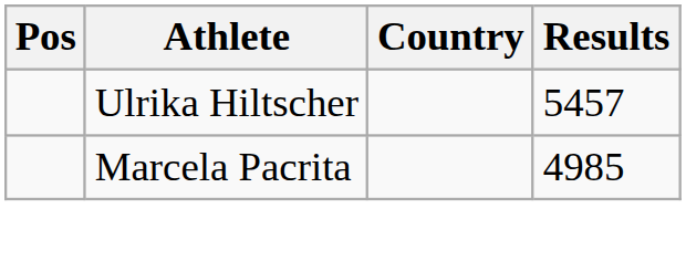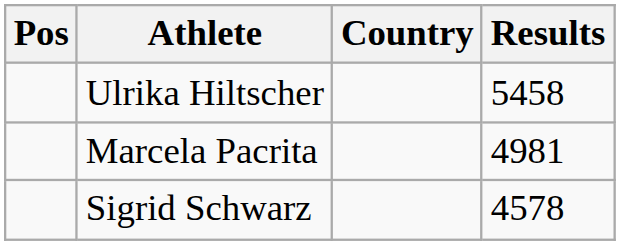 <table class="wikitable">
 <tr>
 <th>Pos</th>
 <th>Athlete</th>
 <th>Country</th>
 <th>Results</th>
 </tr>
 <tr>
 <td align="center"></td>
 <td>Ulrika Hiltscher</td>
 <td></td>
-<td>5457</td>
+<td>5458</td>
 </tr>
 <tr>
 <td align="center"></td>
 <td>Marcela Pacrita</td>
 <td></td>
-<td>4985</td>
+<td>4981</td>
+</tr>
+<tr>
+<td align="center"></td>
+<td>Sigrid Schwarz</td>
+<td></td>
+<td>4578</td>
 </tr>
 </table>
